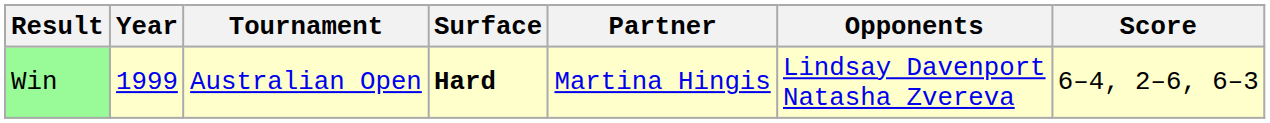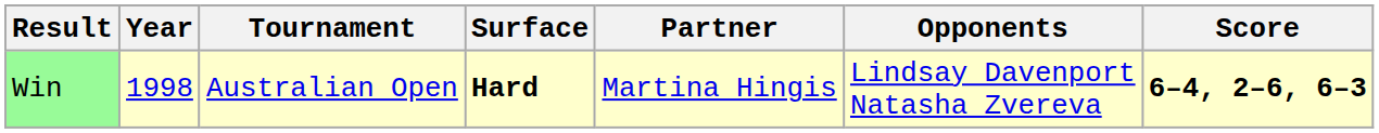 <table class="sortable wikitable">
 <tr>
 <th>Result</th>
 <th>Year</th>
 <th>Tournament</th>
 <th>Surface</th>
 <th>Partner</th>
 <th>Opponents</th>
 <th>Score</th>
 </tr>
 <tr style="background:#ffffcc;">
 <td style="background:#98fb98;">Win</td>
-<td><a href='#'>1999</a></td>
+<td><a href='#'>1998</a></td>
 <td><a href='#'>Australian Open</a></td>
 <td><strong>Hard</strong></td>
 <td> <a href='#'>Martina Hingis</a></td>
 <td> <a href='#'>Lindsay Davenport</a> <br>  <a href='#'>Natasha Zvereva</a></td>
-<td>6–4, 2–6, 6–3</td>
+<td><strong>6–4, 2–6, 6–3</strong></td>
 </tr>
 </table>
